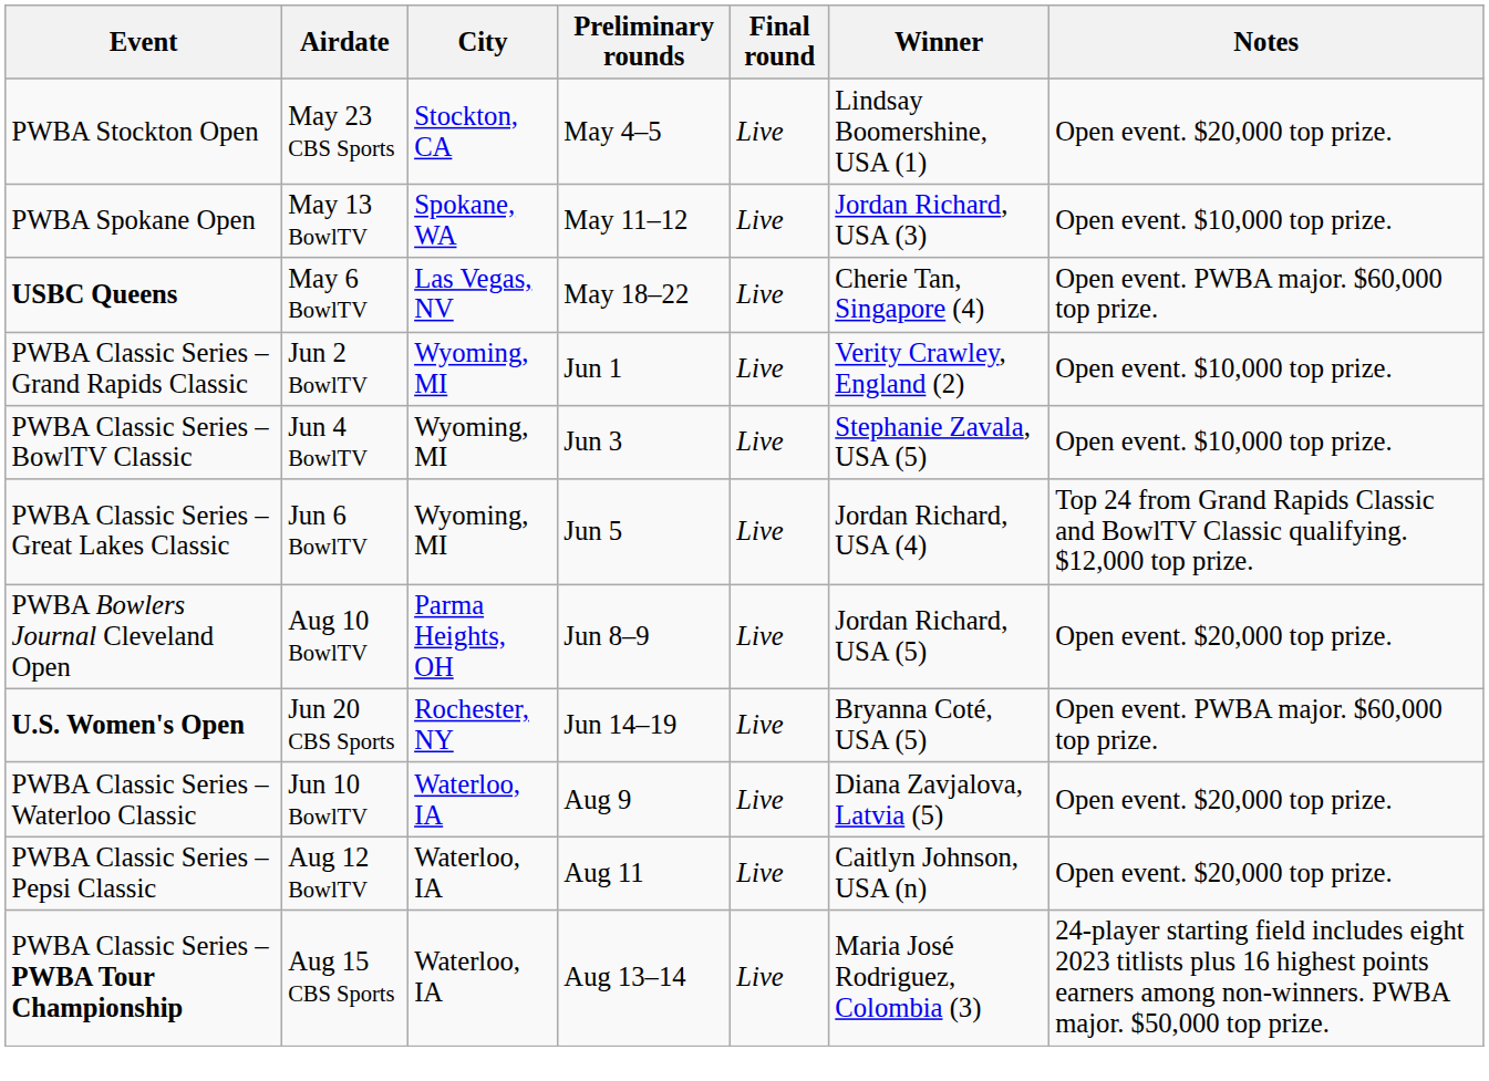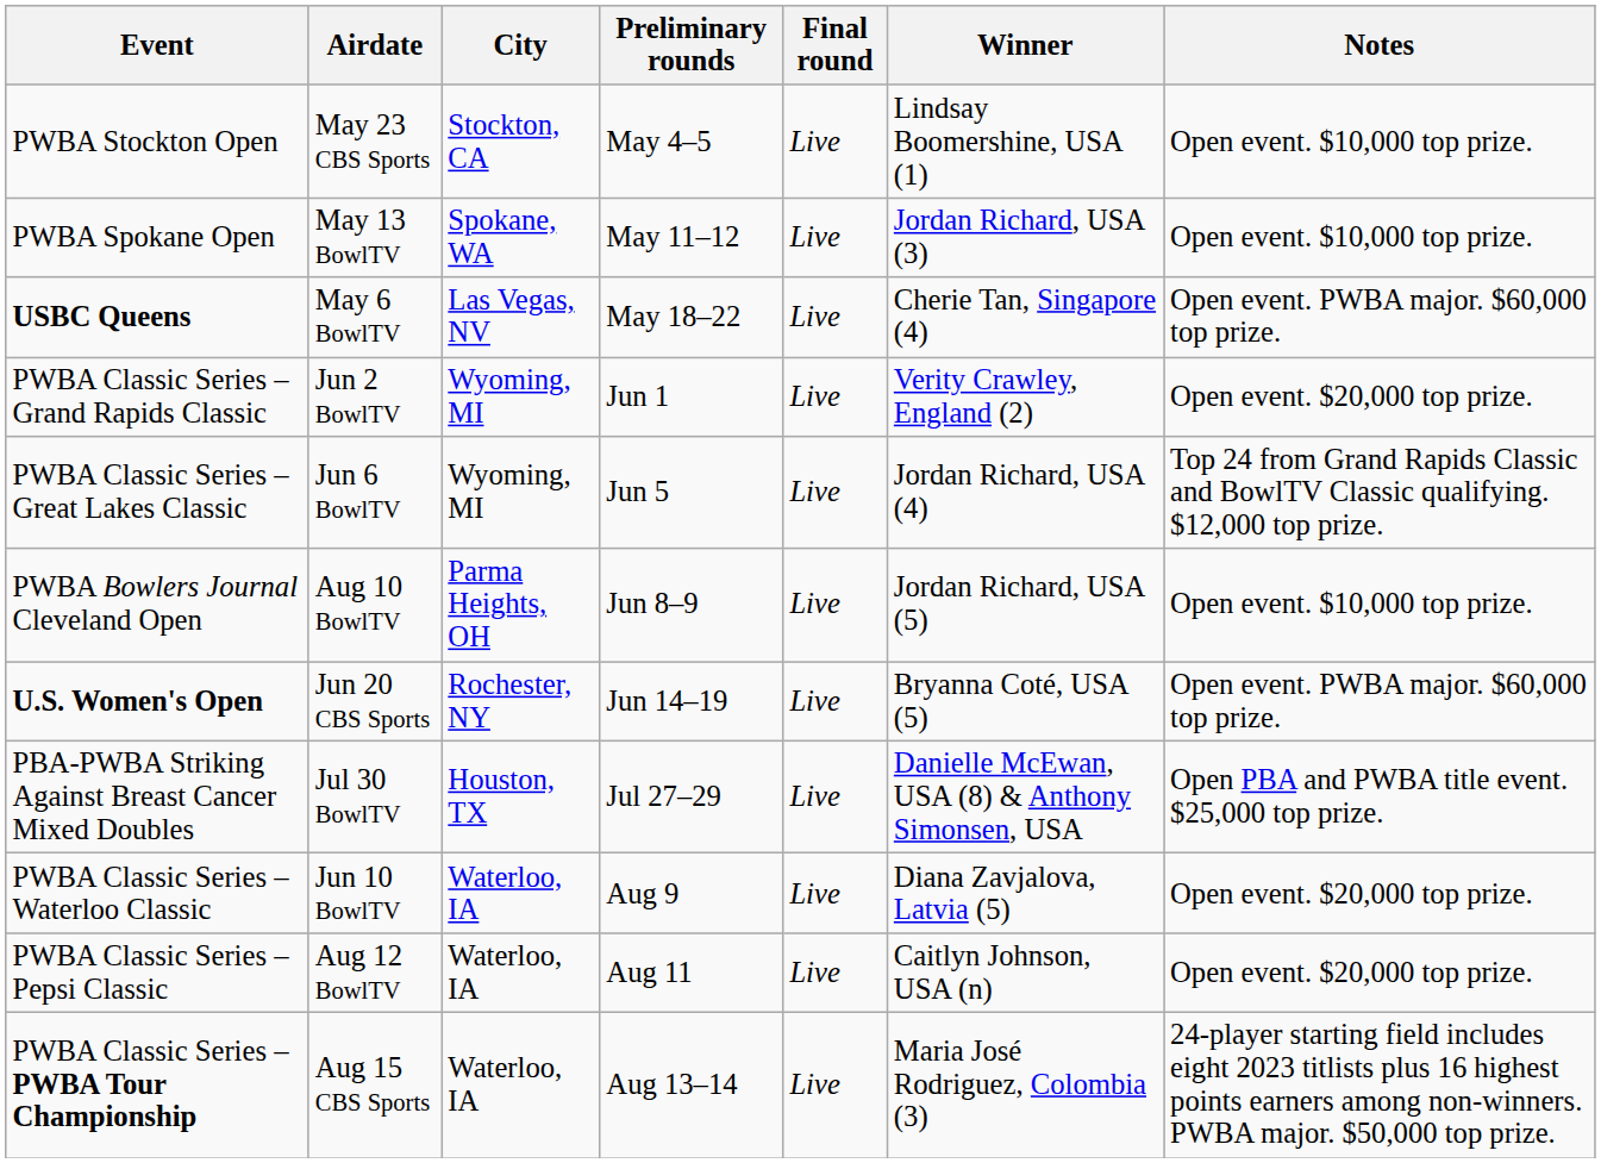 <table class="wikitable">
 <tr>
 <th>Event</th>
 <th>Airdate</th>
 <th>City</th>
 <th>Preliminary rounds</th>
 <th>Final round</th>
 <th>Winner</th>
 <th>Notes</th>
 </tr>
 <tr>
 <td>PWBA Stockton Open</td>
 <td>May 23 <small>CBS Sports</small></td>
 <td><a href='#'>Stockton, CA</a></td>
 <td>May 4–5</td>
 <td><em>Live</em></td>
 <td>Lindsay Boomershine, USA (1)</td>
-<td>Open event. $20,000 top prize.</td>
+<td>Open event. $10,000 top prize.</td>
 </tr>
 <tr>
 <td>PWBA Spokane Open</td>
 <td>May 13 <small>BowlTV</small></td>
 <td><a href='#'>Spokane, WA</a></td>
 <td>May 11–12</td>
 <td><em>Live</em></td>
 <td><a href='#'>Jordan Richard</a>, USA (3)</td>
 <td>Open event. $10,000 top prize.</td>
 </tr>
 <tr>
 <td><strong>USBC Queens</strong></td>
 <td>May 6 <small>BowlTV</small></td>
 <td><a href='#'>Las Vegas, NV</a></td>
 <td>May 18–22</td>
 <td><em>Live</em></td>
 <td>Cherie Tan, <a href='#'>Singapore</a> (4)</td>
 <td>Open event. PWBA major. $60,000 top prize.</td>
 </tr>
 <tr>
 <td>PWBA Classic Series – Grand Rapids Classic</td>
 <td>Jun 2 <small>BowlTV</small></td>
 <td><a href='#'>Wyoming, MI</a></td>
 <td>Jun 1</td>
 <td><em>Live</em></td>
 <td><a href='#'>Verity Crawley</a>, <a href='#'>England</a> (2)</td>
-<td>Open event. $10,000 top prize.</td>
-</tr>
-<tr>
-<td>PWBA Classic Series – BowlTV Classic</td>
-<td>Jun 4 <small>BowlTV</small></td>
-<td>Wyoming, MI</td>
-<td>Jun 3</td>
-<td><em>Live</em></td>
-<td><a href='#'>Stephanie Zavala</a>, USA (5)</td>
-<td>Open event. $10,000 top prize.</td>
+<td>Open event. $20,000 top prize.</td>
 </tr>
 <tr>
 <td>PWBA Classic Series – Great Lakes Classic</td>
 <td>Jun 6 <small>BowlTV</small></td>
 <td>Wyoming, MI</td>
 <td>Jun 5</td>
 <td><em>Live</em></td>
 <td>Jordan Richard, USA (4)</td>
 <td>Top 24 from Grand Rapids Classic and BowlTV Classic qualifying. $12,000 top prize.</td>
 </tr>
 <tr>
 <td>PWBA <em>Bowlers Journal</em> Cleveland Open</td>
 <td>Aug 10 <small>BowlTV</small></td>
 <td><a href='#'>Parma Heights, OH</a></td>
 <td>Jun 8–9</td>
 <td><em>Live</em></td>
 <td>Jordan Richard, USA (5)</td>
-<td>Open event. $20,000 top prize.</td>
+<td>Open event. $10,000 top prize.</td>
 </tr>
 <tr>
 <td><strong>U.S. Women's Open</strong></td>
 <td>Jun 20 <small>CBS Sports</small></td>
 <td><a href='#'>Rochester, NY</a></td>
 <td>Jun 14–19</td>
 <td><em>Live</em></td>
 <td>Bryanna Coté, USA (5)</td>
 <td>Open event. PWBA major. $60,000 top prize.</td>
+</tr>
+<tr>
+<td>PBA-PWBA Striking Against Breast Cancer Mixed Doubles</td>
+<td>Jul 30 <small>BowlTV</small></td>
+<td><a href='#'>Houston, TX</a></td>
+<td>Jul 27–29</td>
+<td><em>Live</em></td>
+<td><a href='#'>Danielle McEwan</a>, USA (8) & <a href='#'>Anthony Simonsen</a>, USA</td>
+<td>Open <a href='#'>PBA</a> and PWBA title event. $25,000 top prize.</td>
 </tr>
 <tr>
 <td>PWBA Classic Series – Waterloo Classic</td>
 <td>Jun 10 <small>BowlTV</small></td>
 <td><a href='#'>Waterloo, IA</a></td>
 <td>Aug 9</td>
 <td><em>Live</em></td>
 <td>Diana Zavjalova, <a href='#'>Latvia</a> (5)</td>
 <td>Open event. $20,000 top prize.</td>
 </tr>
 <tr>
 <td>PWBA Classic Series – Pepsi Classic</td>
 <td>Aug 12 <small>BowlTV</small></td>
 <td>Waterloo, IA</td>
 <td>Aug 11</td>
 <td><em>Live</em></td>
 <td>Caitlyn Johnson, USA (n)</td>
 <td>Open event. $20,000 top prize.</td>
 </tr>
 <tr>
 <td>PWBA Classic Series – <strong>PWBA Tour Championship</strong></td>
 <td>Aug 15 <small>CBS Sports</small></td>
 <td>Waterloo, IA</td>
 <td>Aug 13–14</td>
 <td><em>Live</em></td>
 <td>Maria José Rodriguez, <a href='#'>Colombia</a> (3)</td>
 <td>24-player starting field includes eight 2023 titlists plus 16 highest points earners among non-winners. PWBA major. $50,000 top prize.</td>
 </tr>
 <tr>
 </tr>
 </table>
